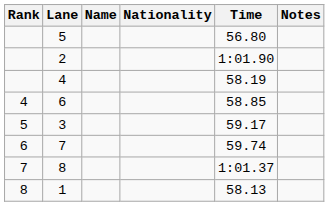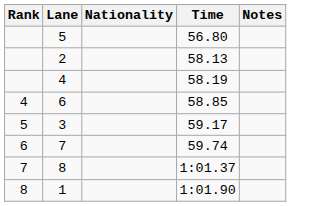 <table class="wikitable sortable" style="text-align:center">
 <tr>
 <th>Rank</th>
 <th>Lane</th>
-<th>Name</th>
 <th>Nationality</th>
 <th>Time</th>
 <th>Notes</th>
 </tr>
 <tr>
 <td></td>
 <td>5</td>
 <td align=left></td>
-<td align=left></td>
 <td>56.80</td>
 <td></td>
 </tr>
 <tr>
 <td></td>
 <td>2</td>
 <td align=left></td>
-<td align=left></td>
-<td>1:01.90</td>
+<td>58.13</td>
 <td></td>
 </tr>
 <tr>
 <td></td>
 <td>4</td>
-<td align=left></td>
 <td align=left></td>
 <td>58.19</td>
 <td></td>
 </tr>
 <tr>
 <td>4</td>
 <td>6</td>
 <td align=left></td>
-<td align=left></td>
 <td>58.85</td>
 <td></td>
 </tr>
 <tr>
 <td>5</td>
 <td>3</td>
-<td align=left></td>
 <td align=left></td>
 <td>59.17</td>
 <td></td>
 </tr>
 <tr>
 <td>6</td>
 <td>7</td>
 <td align=left></td>
-<td align=left></td>
 <td>59.74</td>
 <td></td>
 </tr>
 <tr>
 <td>7</td>
 <td>8</td>
-<td align=left></td>
 <td align=left></td>
 <td>1:01.37</td>
 <td></td>
 </tr>
 <tr>
 <td>8</td>
 <td>1</td>
 <td align=left></td>
-<td align=left></td>
-<td>58.13</td>
+<td>1:01.90</td>
 <td></td>
 </tr>
 </table>
